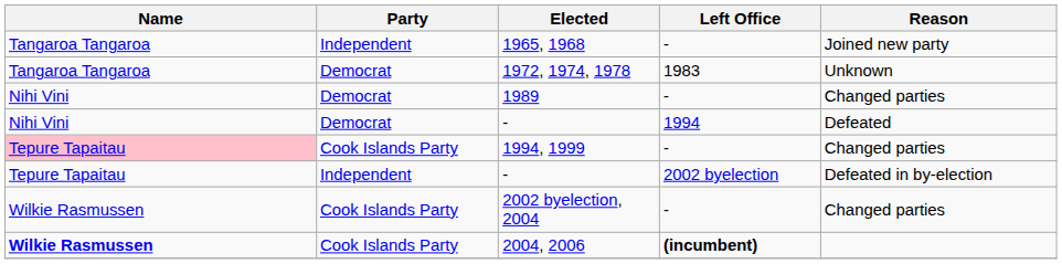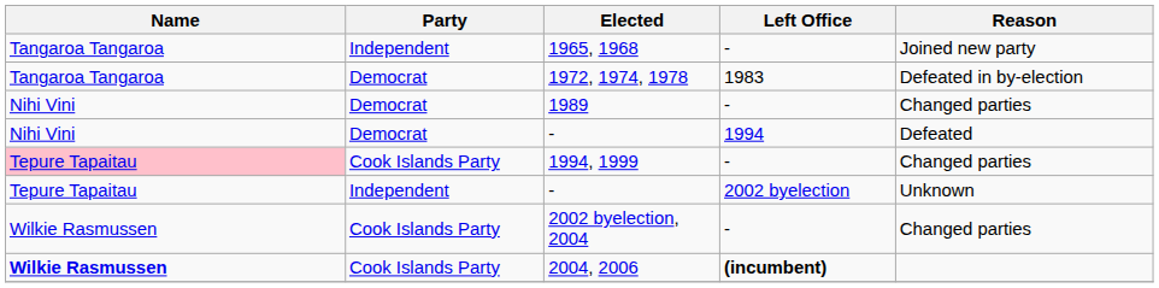 <table class="wikitable" width="77%" style="font-size:95%;">
 <tr>
 <th width=29%>Name</th>
 <th width=17%>Party</th>
 <th width=15%>Elected</th>
 <th width=15%>Left Office</th>
 <th width=22%>Reason</th>
 </tr>
 <tr>
 <td><a href='#'>Tangaroa Tangaroa</a></td>
 <td bgcolor=><a href='#'>Independent</a></td>
 <td><a href='#'>1965</a>, <a href='#'>1968</a></td>
 <td>-</td>
 <td>Joined new party</td>
 </tr>
 <tr>
 <td><a href='#'>Tangaroa Tangaroa</a></td>
 <td bgcolor=><a href='#'>Democrat</a></td>
 <td><a href='#'>1972</a>, <a href='#'>1974</a>, <a href='#'>1978</a></td>
 <td>1983</td>
-<td>Unknown</td>
+<td>Defeated in by-election</td>
 </tr>
 <tr>
 <td><a href='#'>Nihi Vini</a></td>
 <td bgcolor=><a href='#'>Democrat</a></td>
 <td><a href='#'>1989</a></td>
 <td>-</td>
 <td>Changed parties</td>
 </tr>
 <tr>
 <td><a href='#'>Nihi Vini</a></td>
 <td bgcolor=><a href='#'>Democrat</a></td>
 <td>-</td>
 <td><a href='#'>1994</a></td>
 <td>Defeated</td>
 </tr>
 <tr>
 <td style="background: pink;"><a href='#'>Tepure Tapaitau</a></td>
 <td bgcolor=><a href='#'>Cook Islands Party</a></td>
 <td><a href='#'>1994</a>, <a href='#'>1999</a></td>
 <td>-</td>
 <td>Changed parties</td>
 </tr>
 <tr>
 <td><a href='#'>Tepure Tapaitau</a></td>
 <td bgcolor=><a href='#'>Independent</a></td>
 <td>-</td>
 <td><a href='#'>2002 byelection</a></td>
-<td>Defeated in by-election</td>
+<td>Unknown</td>
 </tr>
 <tr>
 <td><a href='#'>Wilkie Rasmussen</a></td>
 <td bgcolor=><a href='#'>Cook Islands Party</a></td>
 <td><a href='#'>2002 byelection</a>, <a href='#'>2004</a></td>
 <td>-</td>
 <td>Changed parties</td>
 </tr>
 <tr>
 <td><strong><a href='#'>Wilkie Rasmussen</a></strong></td>
 <td bgcolor=><a href='#'>Cook Islands Party</a></td>
 <td><a href='#'>2004</a>, <a href='#'>2006</a></td>
 <td><strong>(incumbent)</strong></td>
 <td></td>
 </tr>
 <tr>
 </tr>
 </table>
